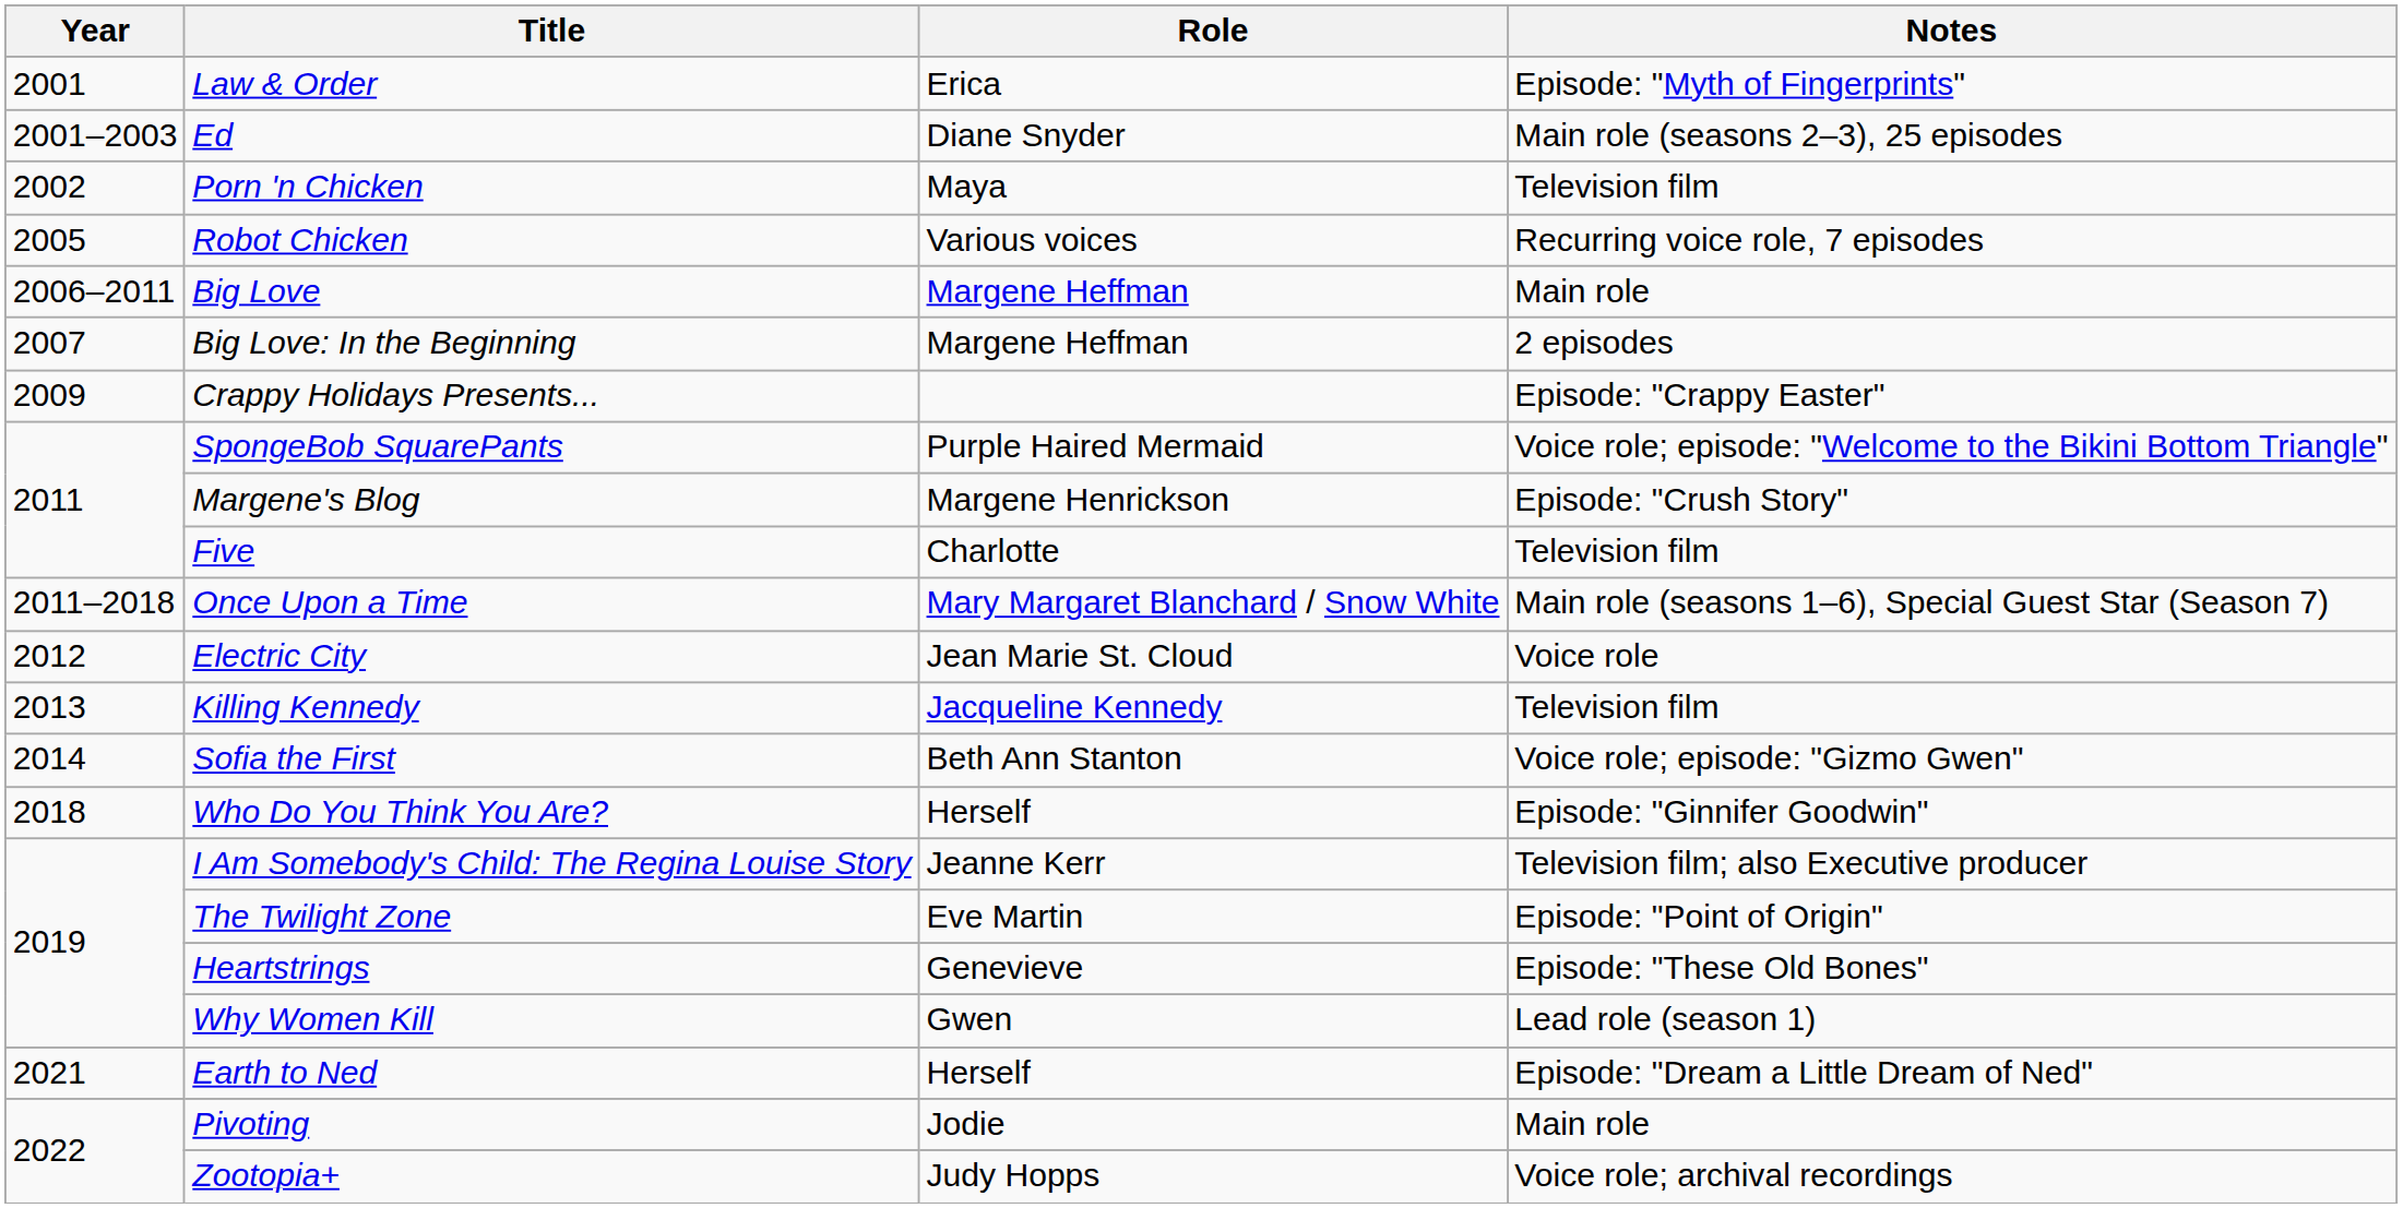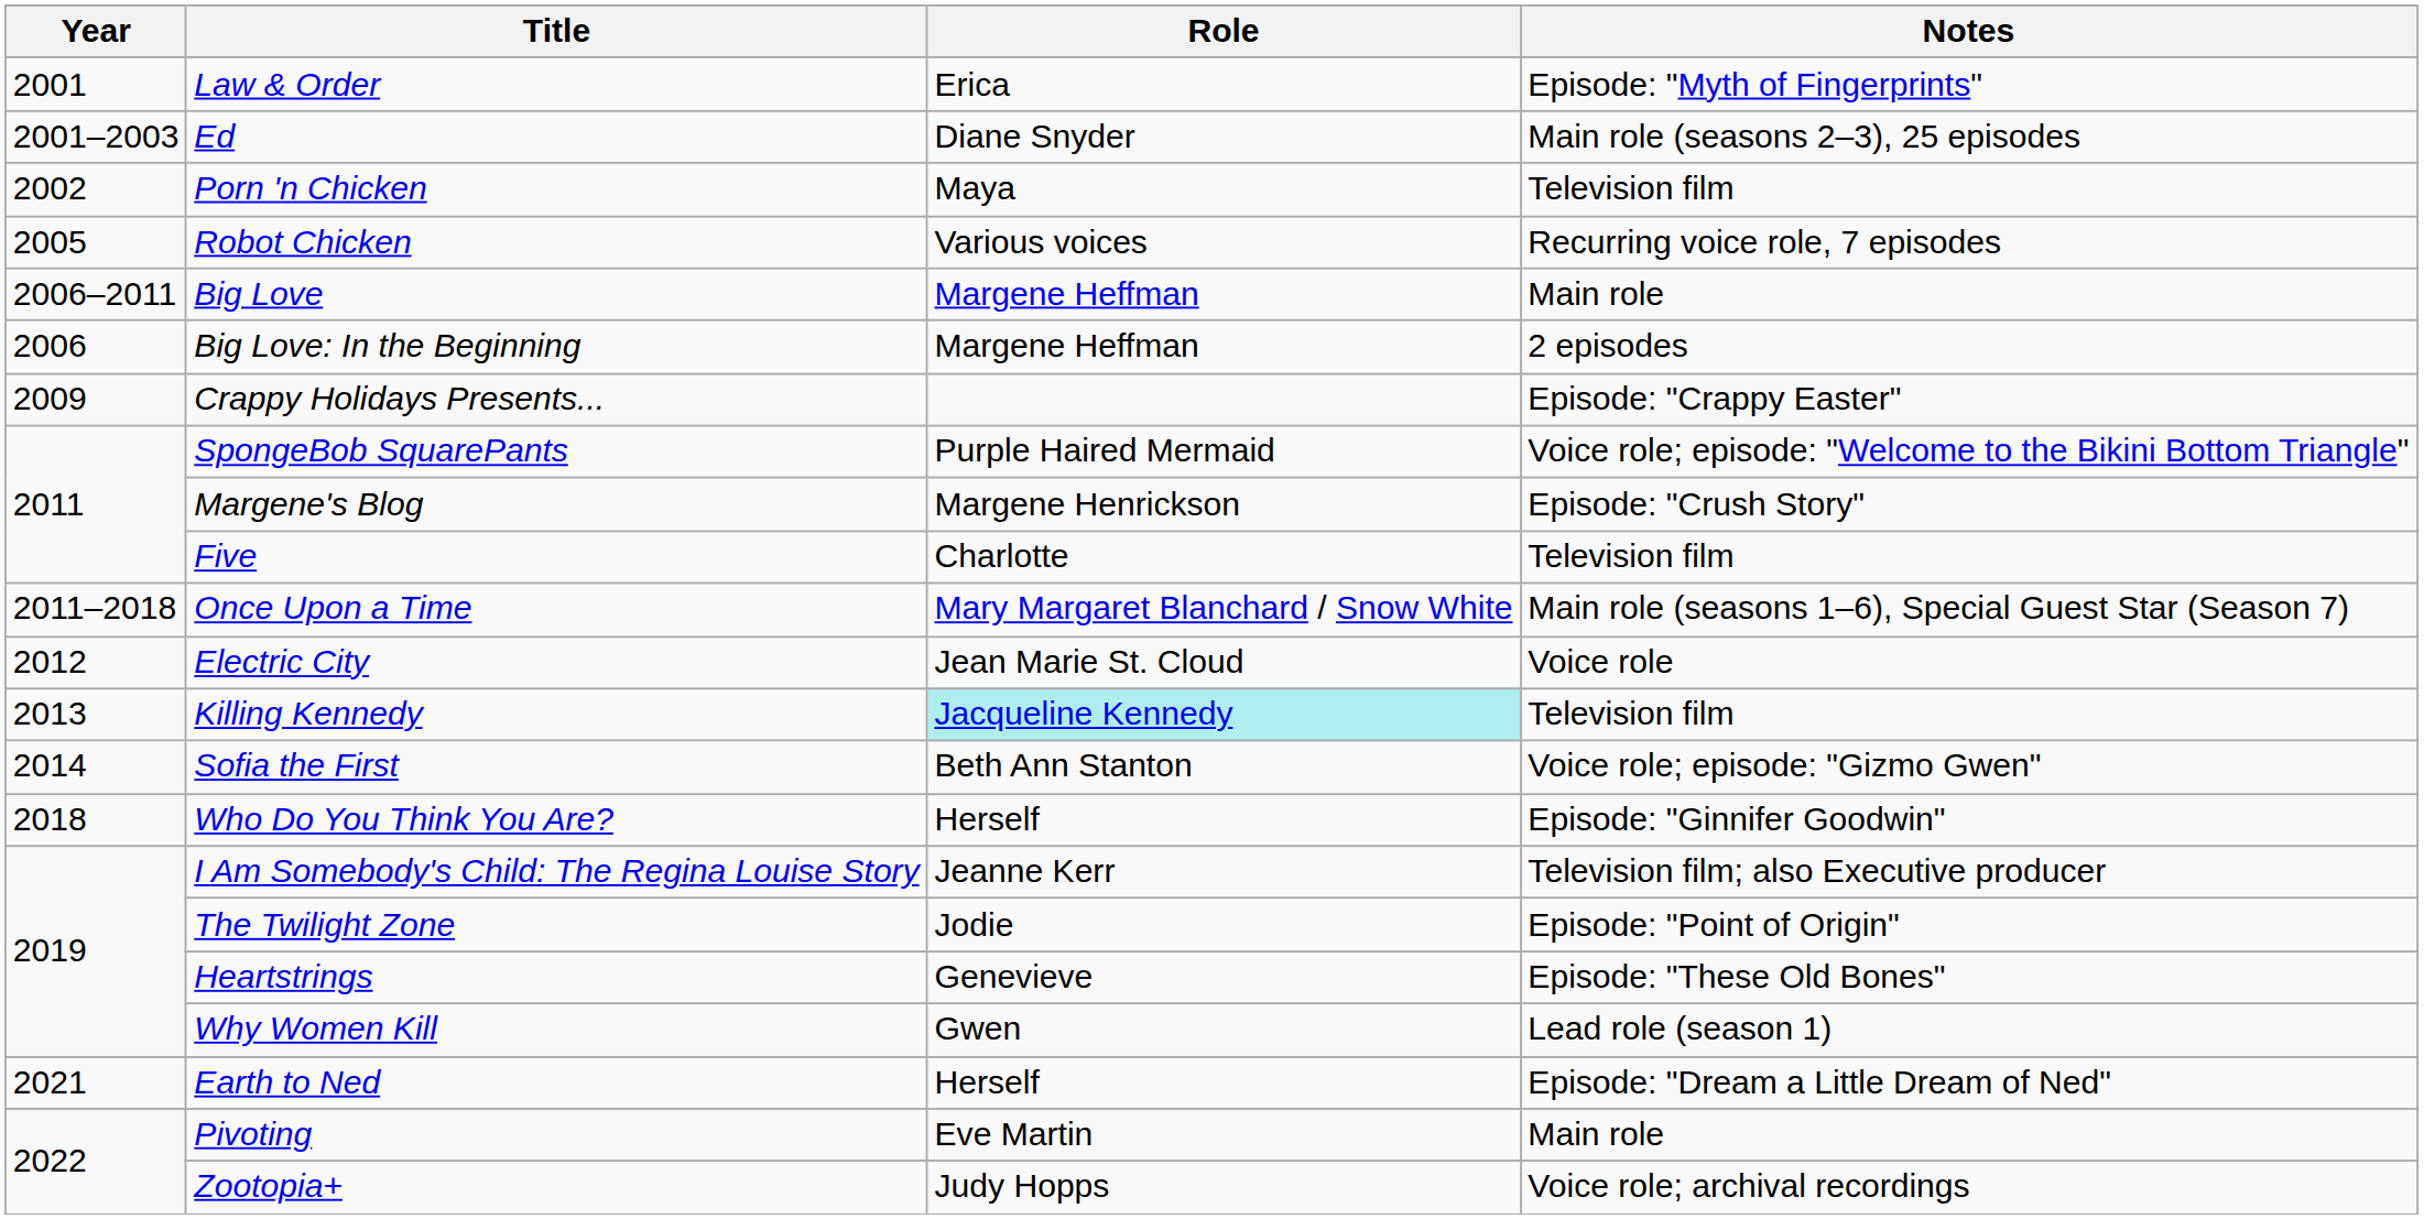 <table class="wikitable sortable">
 <tr>
 <th>Year</th>
 <th>Title</th>
 <th>Role</th>
 <th class="unsortable">Notes</th>
 </tr>
 <tr>
 <td>2001</td>
 <td><em><a href='#'>Law & Order</a></em></td>
 <td>Erica</td>
 <td>Episode: "<a href='#'>Myth of Fingerprints</a>"</td>
 </tr>
 <tr>
 <td>2001–2003</td>
 <td><em><a href='#'>Ed</a></em></td>
 <td>Diane Snyder</td>
 <td>Main role (seasons 2–3), 25 episodes</td>
 </tr>
 <tr>
 <td>2002</td>
 <td><em><a href='#'>Porn 'n Chicken</a></em></td>
 <td>Maya</td>
 <td>Television film</td>
 </tr>
 <tr>
 <td>2005</td>
 <td><em><a href='#'>Robot Chicken</a></em></td>
 <td>Various voices</td>
 <td>Recurring voice role, 7 episodes</td>
 </tr>
 <tr>
 <td>2006–2011</td>
 <td><em><a href='#'>Big Love</a></em></td>
 <td><a href='#'>Margene Heffman</a></td>
 <td>Main role</td>
 </tr>
 <tr>
-<td>2007</td>
+<td>2006</td>
 <td><em>Big Love: In the Beginning</em></td>
 <td>Margene Heffman</td>
 <td>2 episodes</td>
 </tr>
 <tr>
 <td>2009</td>
 <td><em>Crappy Holidays Presents...</em></td>
 <td></td>
 <td>Episode: "Crappy Easter"</td>
 </tr>
 <tr>
 <td rowspan="3">2011</td>
 <td><em><a href='#'>SpongeBob SquarePants</a></em></td>
 <td>Purple Haired Mermaid</td>
 <td>Voice role; episode: "<a href='#'>Welcome to the Bikini Bottom Triangle</a>"</td>
 </tr>
 <tr>
 <td><em>Margene's Blog</em></td>
 <td>Margene Henrickson</td>
 <td>Episode: "Crush Story"</td>
 </tr>
 <tr>
 <td><em><a href='#'>Five</a></em></td>
 <td>Charlotte</td>
 <td>Television film</td>
 </tr>
 <tr>
 <td>2011–2018</td>
 <td><em><a href='#'>Once Upon a Time</a></em></td>
 <td><a href='#'>Mary Margaret Blanchard</a> / <a href='#'>Snow White</a></td>
 <td>Main role (seasons 1–6), Special Guest Star (Season 7)</td>
 </tr>
 <tr>
 <td>2012</td>
 <td><em><a href='#'>Electric City</a></em></td>
 <td>Jean Marie St. Cloud</td>
 <td>Voice role</td>
 </tr>
 <tr>
 <td>2013</td>
 <td><em><a href='#'>Killing Kennedy</a></em></td>
-<td><a href='#'>Jacqueline Kennedy</a></td>
+<td style="background: paleturquoise;"><a href='#'>Jacqueline Kennedy</a></td>
 <td>Television film</td>
 </tr>
 <tr>
 <td>2014</td>
 <td><em><a href='#'>Sofia the First</a></em></td>
 <td>Beth Ann Stanton</td>
 <td>Voice role; episode: "Gizmo Gwen"</td>
 </tr>
 <tr>
 <td>2018</td>
 <td><em><a href='#'>Who Do You Think You Are?</a></em></td>
 <td>Herself</td>
 <td>Episode: "Ginnifer Goodwin"</td>
 </tr>
 <tr>
 <td rowspan="4">2019</td>
 <td><em><a href='#'>I Am Somebody's Child: The Regina Louise Story</a></em></td>
 <td>Jeanne Kerr</td>
 <td>Television film; also Executive producer</td>
 </tr>
 <tr>
 <td><em><a href='#'>The Twilight Zone</a></em></td>
-<td>Eve Martin</td>
+<td>Jodie</td>
 <td>Episode: "Point of Origin"</td>
 </tr>
 <tr>
 <td><em><a href='#'>Heartstrings</a></em></td>
 <td>Genevieve</td>
 <td>Episode: "These Old Bones"</td>
 </tr>
 <tr>
 <td><em><a href='#'>Why Women Kill</a></em></td>
 <td>Gwen</td>
 <td>Lead role (season 1)</td>
 </tr>
 <tr>
 <td>2021</td>
 <td><em><a href='#'>Earth to Ned</a></em></td>
 <td>Herself</td>
 <td>Episode: "Dream a Little Dream of Ned"</td>
 </tr>
 <tr>
 <td rowspan="2">2022</td>
 <td><em><a href='#'>Pivoting</a></em></td>
-<td>Jodie</td>
+<td>Eve Martin</td>
 <td>Main role</td>
 </tr>
 <tr>
 <td><em><a href='#'>Zootopia+</a></em></td>
 <td>Judy Hopps</td>
 <td>Voice role; archival recordings</td>
 </tr>
 </table>
